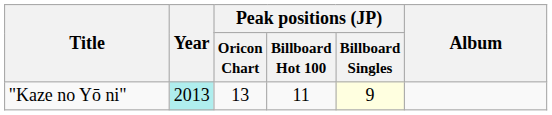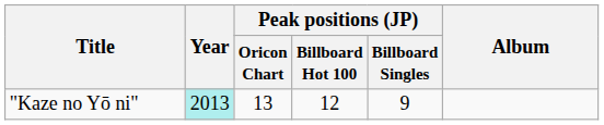 <table class="wikitable" style="text-align:center;">
 <tr>
 <th rowspan=2 width="140">Title</th>
 <th rowspan=2>Year</th>
 <th colspan="3">Peak positions (JP)</th>
 <th rowspan=2 width="120">Album</th>
 </tr>
 <tr>
 <th width="40"><small>Oricon Chart</small><br></th>
 <th width="40"><small>Billboard</small> <small>Hot 100<br></small></th>
 <th><small>Billboard</small><br><small>Singles</small></th>
 </tr>
 <tr>
 <td align="left">"Kaze no Yō ni"</td>
 <td style="background: paleturquoise;">2013</td>
 <td align=center>13</td>
-<td align=center>11</td>
-<td 9 style="background: lightyellow;">9</td>
+<td align=center>12</td>
+<td 9>9</td>
 </tr>
 </table>
